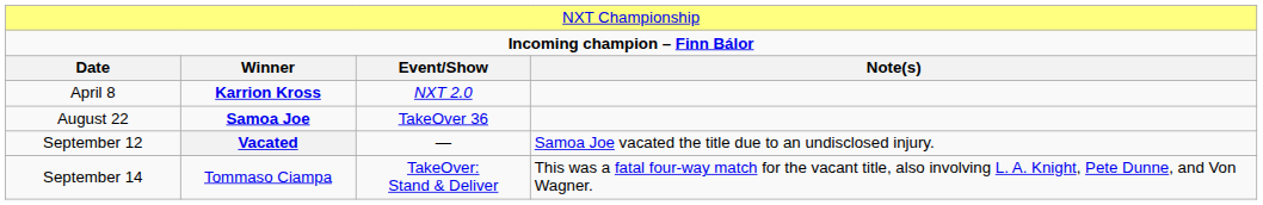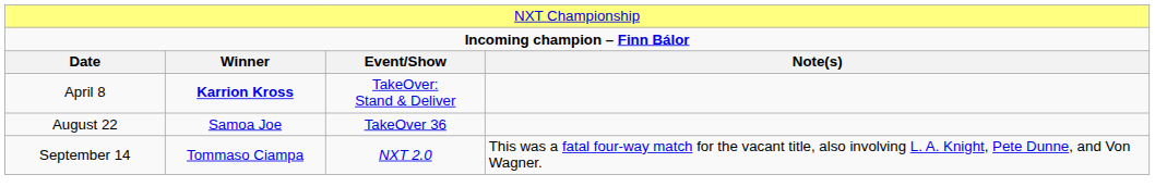 <table class="wikitable" style="text-align:center; width:100%;">
 <tr style="background:#FFFF80;">
 <td colspan="4" style="text-align: center;"><a href='#'>NXT Championship</a></td>
 </tr>
 <tr>
 <td colspan="4" style="text-align: center;"><strong>Incoming champion – <a href='#'>Finn Bálor</a></strong></td>
 </tr>
 <tr>
 <th width=14%>Date</th>
 <th width=14%>Winner</th>
 <th width=14%>Event/Show</th>
 <th width=58%>Note(s)</th>
 </tr>
 <tr>
 <td>April 8</td>
 <td><strong><a href='#'>Karrion Kross</a></strong></td>
-<td><em><a href='#'>NXT 2.0</a></em></td>
+<td><a href='#'>TakeOver:<br>Stand & Deliver</a><br></td>
 <td></td>
 </tr>
 <tr>
 <td>August 22</td>
-<td><strong><a href='#'>Samoa Joe</a></strong></td>
+<td><a href='#'>Samoa Joe</a></td>
 <td><a href='#'>TakeOver 36</a></td>
 <td></td>
 </tr>
 <tr>
-<td>September 12</td>
-<th><a href='#'>Vacated</a></th>
-<td>—</td>
-<td align=left><a href='#'>Samoa Joe</a> vacated the title due to an undisclosed injury.</td>
-</tr>
-<tr>
 <td>September 14</td>
 <td><a href='#'>Tommaso Ciampa</a></td>
-<td><a href='#'>TakeOver:<br>Stand & Deliver</a><br></td>
+<td><em><a href='#'>NXT 2.0</a></em></td>
 <td align=left>This was a <a href='#'>fatal four-way match</a> for the vacant title, also involving <a href='#'>L. A. Knight</a>, <a href='#'>Pete Dunne</a>, and Von Wagner.</td>
 </tr>
 </table>
